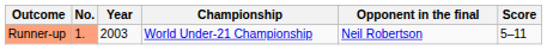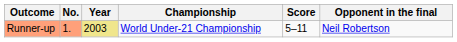 <table class="sortable wikitable">
 <tr>
 <th width="80">Outcome</th>
 <th width="20">No.</th>
 <th width="50">Year</th>
 <th width="250">Championship</th>
+<th width="50">Score</th>
 <th width="200">Opponent in the final</th>
-<th width="50">Score</th>
 </tr>
 <tr>
 <td style="background:#ffa07a;">Runner-up</td>
 <td style="background: lightsalmon;">1.</td>
-<td>2003</td>
+<td style="background: khaki;">2003</td>
 <td><a href='#'>World Under-21 Championship</a></td>
+<td>5–11</td>
 <td> <a href='#'>Neil Robertson</a></td>
-<td>5–11</td>
 </tr>
 </table>
